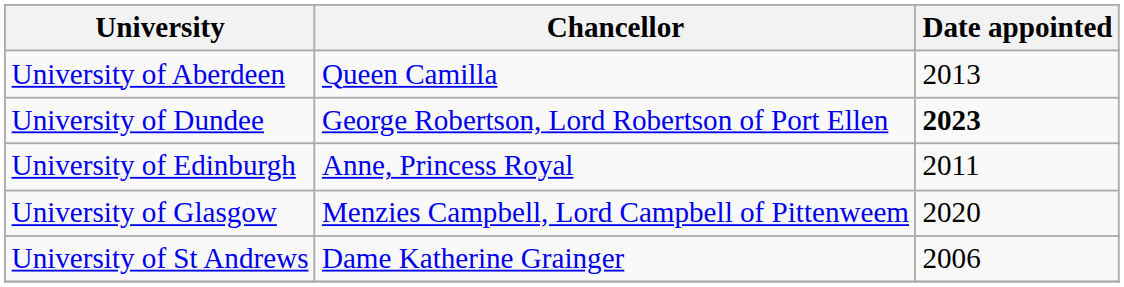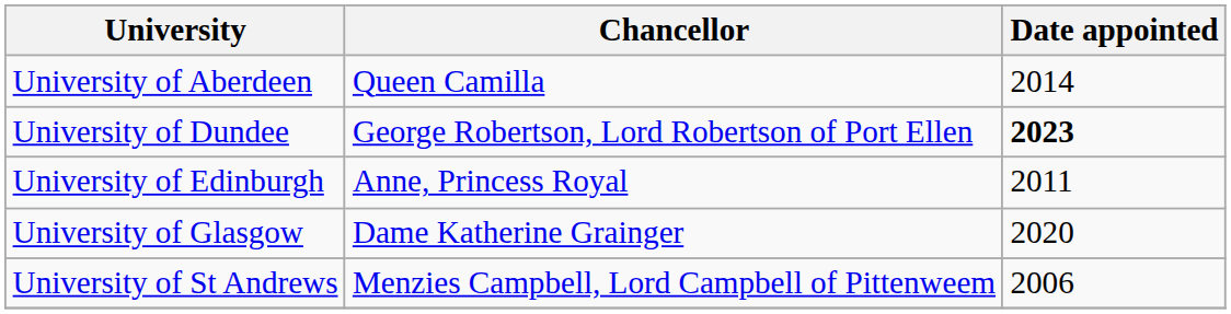 <table class="wikitable sortable">
 <tr>
 <th>University</th>
 <th>Chancellor</th>
 <th>Date appointed</th>
 </tr>
 <tr>
 <td><a href='#'>University of Aberdeen</a></td>
 <td><a href='#'>Queen Camilla</a></td>
-<td>2013</td>
+<td>2014</td>
 </tr>
 <tr>
 <td><a href='#'>University of Dundee</a></td>
 <td><a href='#'>George Robertson, Lord Robertson of Port Ellen</a></td>
 <td><strong>2023</strong></td>
 </tr>
 <tr>
 <td><a href='#'>University of Edinburgh</a></td>
 <td><a href='#'>Anne, Princess Royal</a></td>
 <td>2011</td>
 </tr>
 <tr>
 <td><a href='#'>University of Glasgow</a></td>
-<td><a href='#'>Menzies Campbell, Lord Campbell of Pittenweem</a></td>
+<td><a href='#'>Dame Katherine Grainger</a></td>
 <td>2020</td>
 </tr>
 <tr>
 <td><a href='#'>University of St Andrews</a></td>
-<td><a href='#'>Dame Katherine Grainger</a></td>
+<td><a href='#'>Menzies Campbell, Lord Campbell of Pittenweem</a></td>
 <td>2006</td>
 </tr>
 <tr>
 </tr>
 </table>
